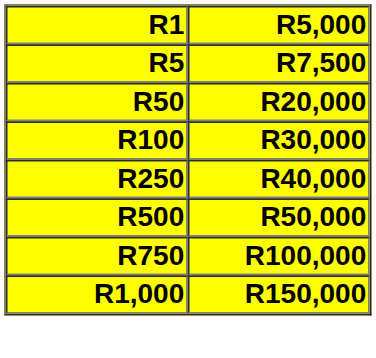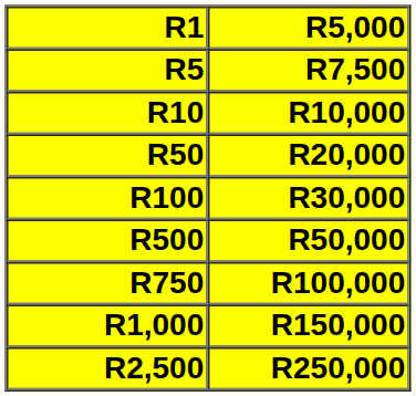 <table border=1 cellspacing=0 cellpadding=1 style="background: yellow; text-align: right">
 <tr>
 <td width=100px><strong>R1</strong></td>
 <td width=100px><strong>R5,000</strong></td>
 </tr>
 <tr>
 <td><strong>R5</strong></td>
 <td><strong>R7,500</strong></td>
 </tr>
 <tr>
+<td><strong>R10</strong></td>
+<td><strong>R10,000</strong></td>
+</tr>
+<tr>
 <td><strong>R50</strong></td>
 <td><strong>R20,000</strong></td>
 </tr>
 <tr>
 <td><strong>R100</strong></td>
 <td><strong>R30,000</strong></td>
-</tr>
-<tr>
-<td><strong>R250</strong></td>
-<td><strong>R40,000</strong></td>
 </tr>
 <tr>
 <td><strong>R500</strong></td>
 <td><strong>R50,000</strong></td>
 </tr>
 <tr>
 <td><strong>R750</strong></td>
 <td><strong>R100,000</strong></td>
 </tr>
 <tr>
 <td><strong>R1,000</strong></td>
 <td><strong>R150,000</strong></td>
 </tr>
+<tr>
+<td><strong>R2,500</strong></td>
+<td><strong>R250,000</strong></td>
+</tr>
 </table>
